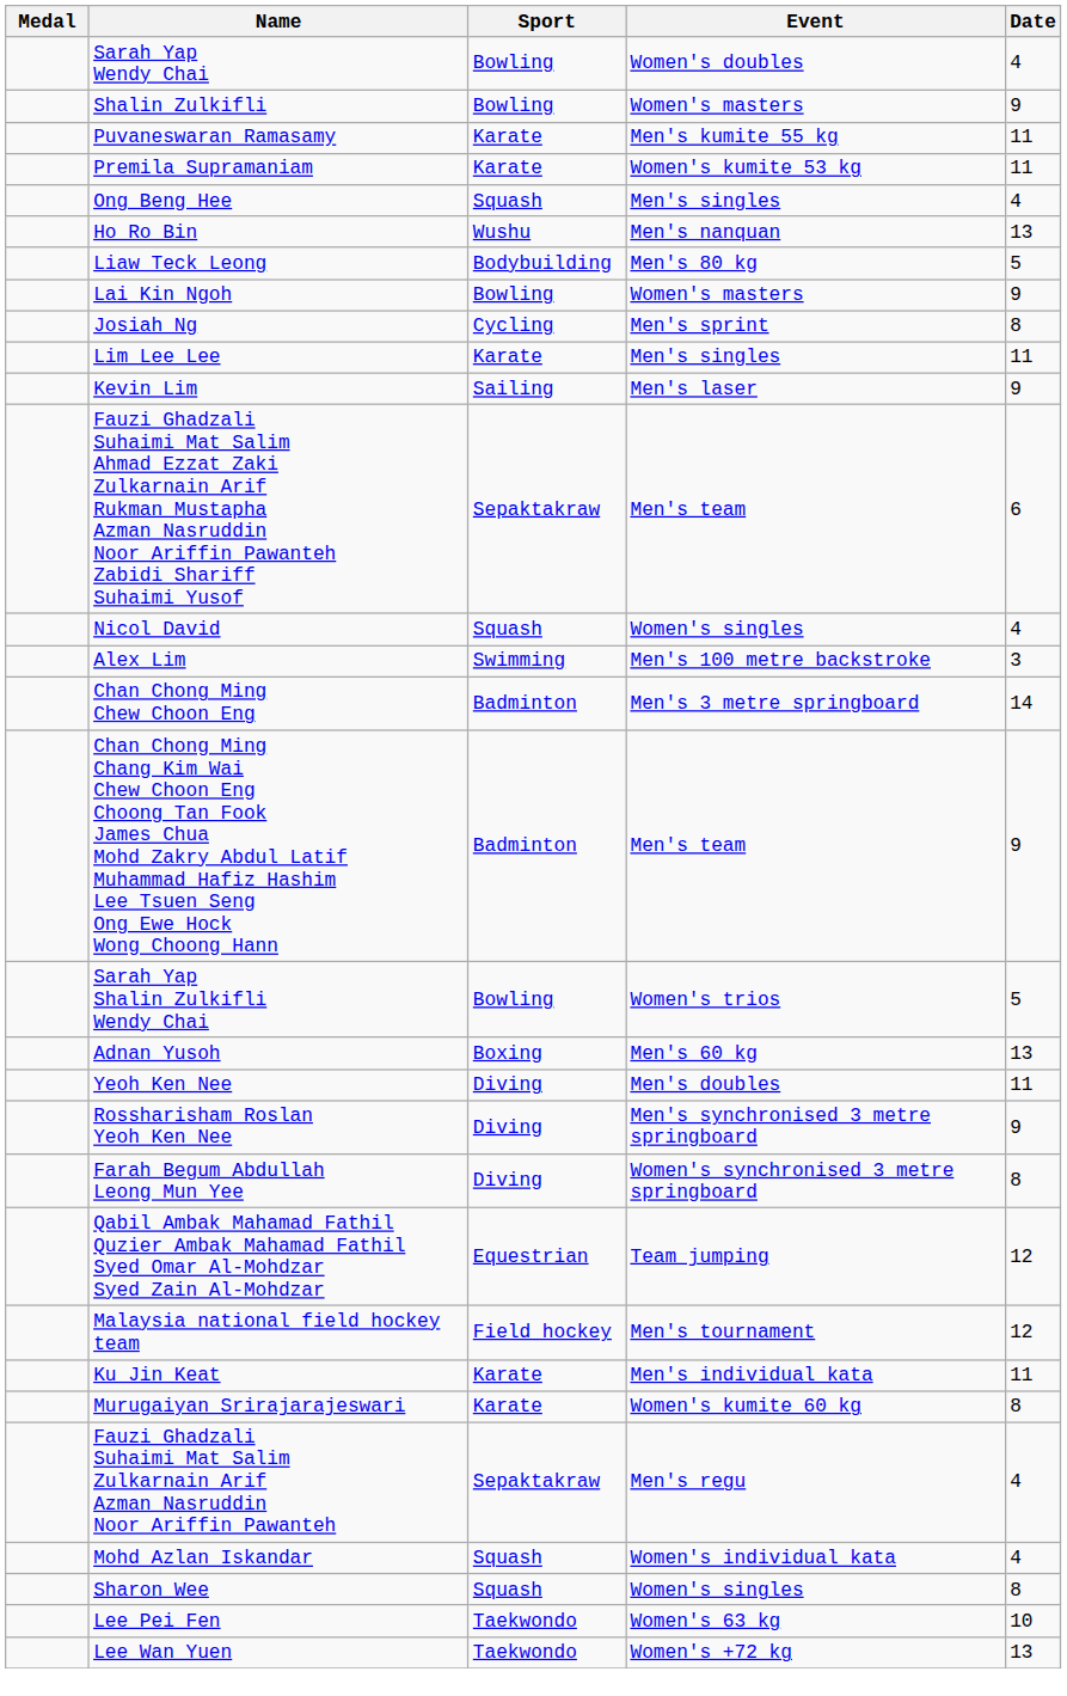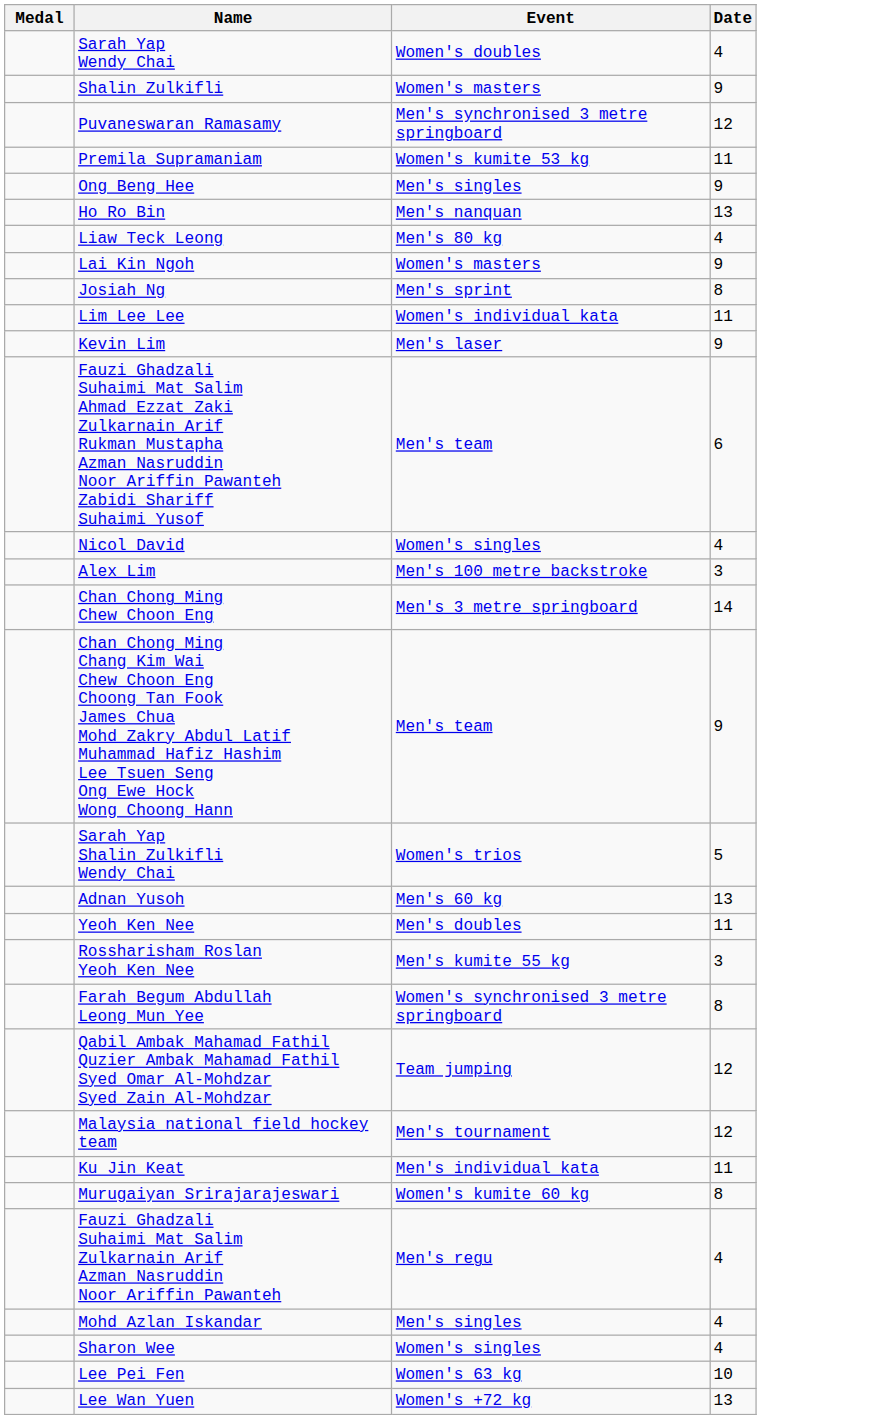 <table class="wikitable sortable" style="font-size:100%">
 <tr>
 <th width="50">Medal</th>
 <th width="250">Name</th>
-<th width="100">Sport</th>
 <th width="250">Event</th>
 <th>Date</th>
 </tr>
 <tr>
 <td></td>
 <td><a href='#'>Sarah Yap</a><br><a href='#'>Wendy Chai</a></td>
-<td><a href='#'>Bowling</a></td>
 <td><a href='#'>Women's doubles</a></td>
 <td>4</td>
 </tr>
 <tr>
 <td></td>
 <td><a href='#'>Shalin Zulkifli</a></td>
-<td><a href='#'>Bowling</a></td>
 <td><a href='#'>Women's masters</a></td>
 <td>9</td>
 </tr>
 <tr>
 <td></td>
 <td><a href='#'>Puvaneswaran Ramasamy</a></td>
-<td><a href='#'>Karate</a></td>
-<td><a href='#'>Men's kumite 55 kg</a></td>
-<td>11</td>
+<td><a href='#'>Men's synchronised 3 metre springboard</a></td>
+<td>12</td>
 </tr>
 <tr>
 <td></td>
 <td><a href='#'>Premila Supramaniam</a></td>
-<td><a href='#'>Karate</a></td>
 <td><a href='#'>Women's kumite 53 kg</a></td>
 <td>11</td>
 </tr>
 <tr>
 <td></td>
 <td><a href='#'>Ong Beng Hee</a></td>
-<td><a href='#'>Squash</a></td>
 <td><a href='#'>Men's singles</a></td>
-<td>4</td>
+<td>9</td>
 </tr>
 <tr>
 <td></td>
 <td><a href='#'>Ho Ro Bin</a></td>
-<td><a href='#'>Wushu</a></td>
 <td><a href='#'>Men's nanquan</a></td>
 <td>13</td>
 </tr>
 <tr>
 <td></td>
 <td><a href='#'>Liaw Teck Leong</a></td>
-<td><a href='#'>Bodybuilding</a></td>
 <td><a href='#'>Men's 80 kg</a></td>
-<td>5</td>
+<td>4</td>
 </tr>
 <tr>
 <td></td>
 <td><a href='#'>Lai Kin Ngoh</a></td>
-<td><a href='#'>Bowling</a></td>
 <td><a href='#'>Women's masters</a></td>
 <td>9</td>
 </tr>
 <tr>
 <td></td>
 <td><a href='#'>Josiah Ng</a></td>
-<td><a href='#'>Cycling</a></td>
 <td><a href='#'>Men's sprint</a></td>
 <td>8</td>
 </tr>
 <tr>
 <td></td>
 <td><a href='#'>Lim Lee Lee</a></td>
-<td><a href='#'>Karate</a></td>
-<td><a href='#'>Men's singles</a></td>
+<td><a href='#'>Women's individual kata</a></td>
 <td>11</td>
 </tr>
 <tr>
 <td></td>
 <td><a href='#'>Kevin Lim</a></td>
-<td><a href='#'>Sailing</a></td>
 <td><a href='#'>Men's laser</a></td>
 <td>9</td>
 </tr>
 <tr>
 <td></td>
 <td><a href='#'>Fauzi Ghadzali</a><br><a href='#'>Suhaimi Mat Salim</a><br><a href='#'>Ahmad Ezzat Zaki</a><br><a href='#'>Zulkarnain Arif</a><br><a href='#'>Rukman Mustapha</a><br><a href='#'>Azman Nasruddin</a><br><a href='#'>Noor Ariffin Pawanteh</a><br><a href='#'>Zabidi Shariff</a><br><a href='#'>Suhaimi Yusof</a></td>
-<td><a href='#'>Sepaktakraw</a></td>
 <td><a href='#'>Men's team</a></td>
 <td>6</td>
 </tr>
 <tr>
 <td></td>
 <td><a href='#'>Nicol David</a></td>
-<td><a href='#'>Squash</a></td>
 <td><a href='#'>Women's singles</a></td>
 <td>4</td>
 </tr>
 <tr>
 <td></td>
 <td><a href='#'>Alex Lim</a></td>
-<td><a href='#'>Swimming</a></td>
 <td><a href='#'>Men's 100 metre backstroke</a></td>
 <td>3</td>
 </tr>
 <tr>
 <td></td>
 <td><a href='#'>Chan Chong Ming</a><br><a href='#'>Chew Choon Eng</a></td>
-<td><a href='#'>Badminton</a></td>
 <td><a href='#'>Men's 3 metre springboard</a></td>
 <td>14</td>
 </tr>
 <tr>
 <td></td>
 <td><a href='#'>Chan Chong Ming</a><br><a href='#'>Chang Kim Wai</a><br><a href='#'>Chew Choon Eng</a><br><a href='#'>Choong Tan Fook</a><br><a href='#'>James Chua</a><br><a href='#'>Mohd Zakry Abdul Latif</a><br><a href='#'>Muhammad Hafiz Hashim</a><br><a href='#'>Lee Tsuen Seng</a><br><a href='#'>Ong Ewe Hock</a><br><a href='#'>Wong Choong Hann</a></td>
-<td><a href='#'>Badminton</a></td>
 <td><a href='#'>Men's team</a></td>
 <td>9</td>
 </tr>
 <tr>
 <td></td>
 <td><a href='#'>Sarah Yap</a><br><a href='#'>Shalin Zulkifli</a><br><a href='#'>Wendy Chai</a></td>
-<td><a href='#'>Bowling</a></td>
 <td><a href='#'>Women's trios</a></td>
 <td>5</td>
 </tr>
 <tr>
 <td></td>
 <td><a href='#'>Adnan Yusoh</a></td>
-<td><a href='#'>Boxing</a></td>
 <td><a href='#'>Men's 60 kg</a></td>
 <td>13</td>
 </tr>
 <tr>
 <td></td>
 <td><a href='#'>Yeoh Ken Nee</a></td>
-<td><a href='#'>Diving</a></td>
 <td><a href='#'>Men's doubles</a></td>
 <td>11</td>
 </tr>
 <tr>
 <td></td>
 <td><a href='#'>Rossharisham Roslan</a><br><a href='#'>Yeoh Ken Nee</a></td>
-<td><a href='#'>Diving</a></td>
-<td><a href='#'>Men's synchronised 3 metre springboard</a></td>
-<td>9</td>
+<td><a href='#'>Men's kumite 55 kg</a></td>
+<td>3</td>
 </tr>
 <tr>
 <td></td>
 <td><a href='#'>Farah Begum Abdullah</a><br><a href='#'>Leong Mun Yee</a></td>
-<td><a href='#'>Diving</a></td>
 <td><a href='#'>Women's synchronised 3 metre springboard</a></td>
 <td>8</td>
 </tr>
 <tr>
 <td></td>
 <td><a href='#'>Qabil Ambak Mahamad Fathil</a><br><a href='#'>Quzier Ambak Mahamad Fathil</a><br><a href='#'>Syed Omar Al-Mohdzar</a><br><a href='#'>Syed Zain Al-Mohdzar</a></td>
-<td><a href='#'>Equestrian</a></td>
 <td><a href='#'>Team jumping</a></td>
 <td>12</td>
 </tr>
 <tr>
 <td></td>
 <td><a href='#'>Malaysia national field hockey team</a><br></td>
-<td><a href='#'>Field hockey</a></td>
 <td><a href='#'>Men's tournament</a></td>
 <td>12</td>
 </tr>
 <tr>
 <td></td>
 <td><a href='#'>Ku Jin Keat</a></td>
-<td><a href='#'>Karate</a></td>
 <td><a href='#'>Men's individual kata</a></td>
 <td>11</td>
 </tr>
 <tr>
 <td></td>
 <td><a href='#'>Murugaiyan Srirajarajeswari</a></td>
-<td><a href='#'>Karate</a></td>
 <td><a href='#'>Women's kumite 60 kg</a></td>
 <td>8</td>
 </tr>
 <tr>
 <td></td>
 <td><a href='#'>Fauzi Ghadzali</a><br><a href='#'>Suhaimi Mat Salim</a><br><a href='#'>Zulkarnain Arif</a><br><a href='#'>Azman Nasruddin</a><br><a href='#'>Noor Ariffin Pawanteh</a></td>
-<td><a href='#'>Sepaktakraw</a></td>
 <td><a href='#'>Men's regu</a></td>
 <td>4</td>
 </tr>
 <tr>
 <td></td>
 <td><a href='#'>Mohd Azlan Iskandar</a></td>
-<td><a href='#'>Squash</a></td>
-<td><a href='#'>Women's individual kata</a></td>
+<td><a href='#'>Men's singles</a></td>
 <td>4</td>
 </tr>
 <tr>
 <td></td>
 <td><a href='#'>Sharon Wee</a></td>
-<td><a href='#'>Squash</a></td>
 <td><a href='#'>Women's singles</a></td>
-<td>8</td>
+<td>4</td>
 </tr>
 <tr>
 <td></td>
 <td><a href='#'>Lee Pei Fen</a></td>
-<td><a href='#'>Taekwondo</a></td>
 <td><a href='#'>Women's 63 kg</a></td>
 <td>10</td>
 </tr>
 <tr>
 <td></td>
 <td><a href='#'>Lee Wan Yuen</a></td>
-<td><a href='#'>Taekwondo</a></td>
 <td><a href='#'>Women's +72 kg</a></td>
 <td>13</td>
 </tr>
 </table>
